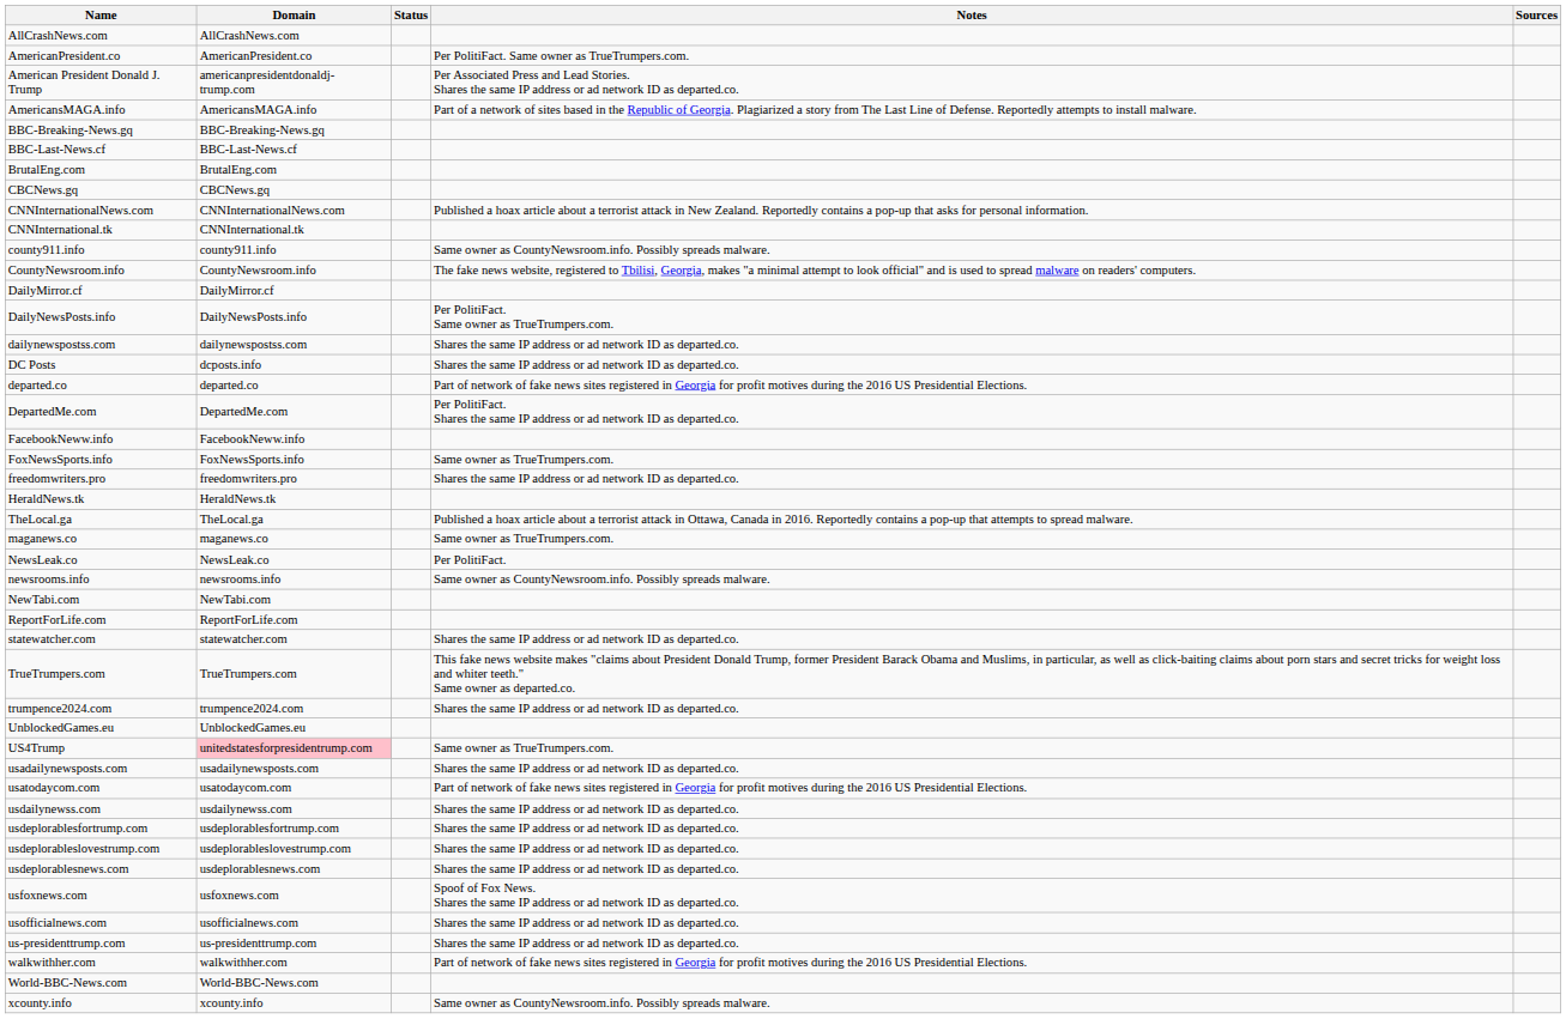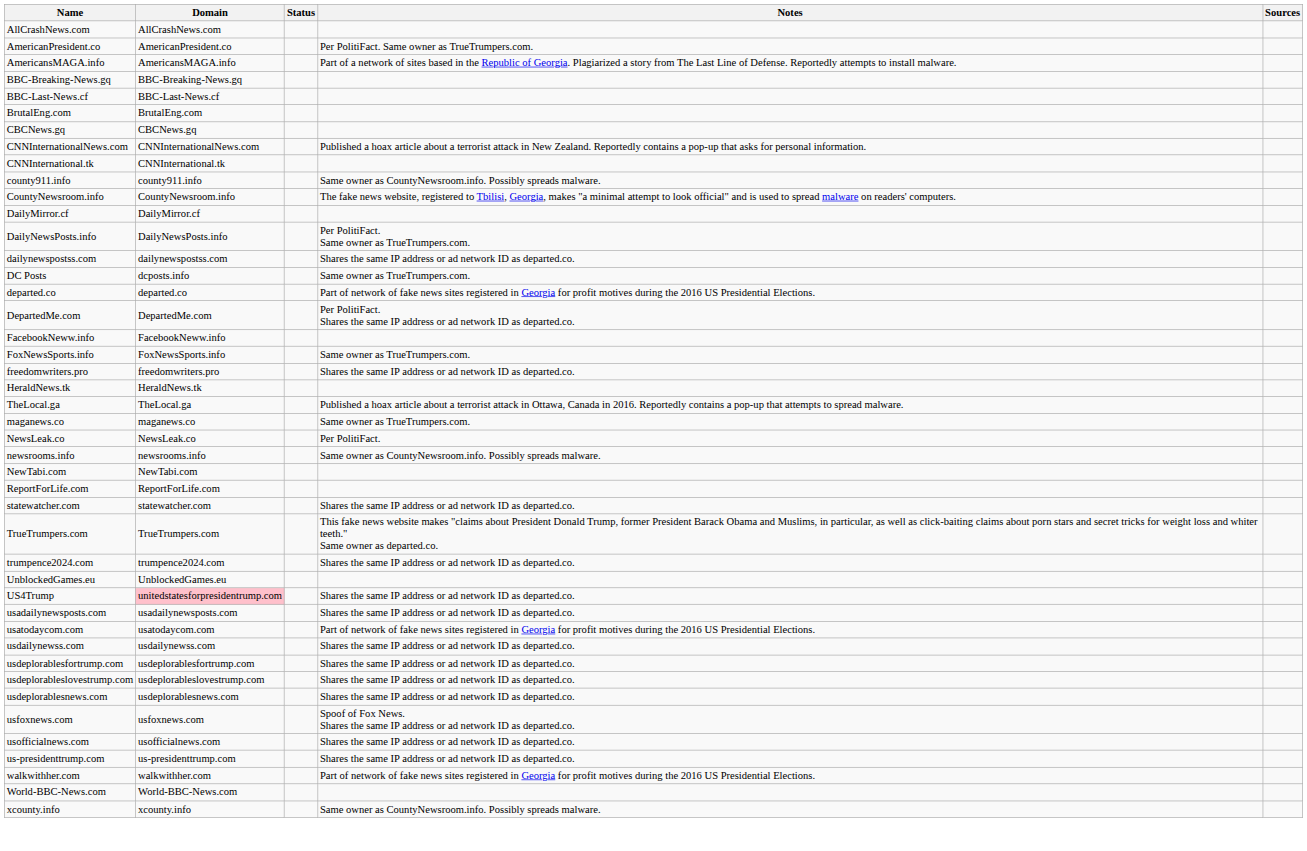 <table class="wikitable sortable mw-collapsible">
 <tr>
 <th>Name</th>
 <th>Domain</th>
 <th>Status</th>
 <th class="sortable">Notes</th>
 <th class="unsortable">Sources</th>
 </tr>
 <tr>
 <td>AllCrashNews.com</td>
 <td>AllCrashNews.com</td>
 <td></td>
 <td></td>
 <td></td>
 </tr>
 <tr>
 <td>AmericanPresident.co</td>
 <td>AmericanPresident.co</td>
 <td></td>
 <td>Per PolitiFact. Same owner as TrueTrumpers.com.</td>
-<td></td>
-</tr>
-<tr>
-<td>American President Donald J. Trump</td>
-<td>americanpresidentdonaldj-trump.com</td>
-<td></td>
-<td>Per Associated Press and Lead Stories.<br>Shares the same IP address or ad network ID as departed.co.</td>
 <td></td>
 </tr>
 <tr>
 <td>AmericansMAGA.info</td>
 <td>AmericansMAGA.info</td>
 <td></td>
 <td>Part of a network of sites based in the <a href='#'>Republic of Georgia</a>. Plagiarized a story from The Last Line of Defense. Reportedly attempts to install malware.</td>
 <td></td>
 </tr>
 <tr>
 <td>BBC-Breaking-News.gq</td>
 <td>BBC-Breaking-News.gq</td>
 <td></td>
 <td></td>
 <td></td>
 </tr>
 <tr>
 <td>BBC-Last-News.cf</td>
 <td>BBC-Last-News.cf</td>
 <td></td>
 <td></td>
 <td></td>
 </tr>
 <tr>
 <td>BrutalEng.com</td>
 <td>BrutalEng.com</td>
 <td></td>
 <td></td>
 <td></td>
 </tr>
 <tr>
 <td>CBCNews.gq</td>
 <td>CBCNews.gq</td>
 <td></td>
 <td></td>
 <td></td>
 </tr>
 <tr>
 <td>CNNInternationalNews.com</td>
 <td>CNNInternationalNews.com</td>
 <td></td>
 <td>Published a hoax article about a terrorist attack in New Zealand. Reportedly contains a pop-up that asks for personal information.</td>
 <td></td>
 </tr>
 <tr>
 <td>CNNInternational.tk</td>
 <td>CNNInternational.tk</td>
 <td></td>
 <td></td>
 <td></td>
 </tr>
 <tr>
 <td>county911.info</td>
 <td>county911.info</td>
 <td></td>
 <td>Same owner as CountyNewsroom.info. Possibly spreads malware.</td>
 <td></td>
 </tr>
 <tr>
 <td>CountyNewsroom.info</td>
 <td>CountyNewsroom.info</td>
 <td></td>
 <td>The fake news website, registered to <a href='#'>Tbilisi</a>, <a href='#'>Georgia</a>, makes "a minimal attempt to look official" and is used to spread <a href='#'>malware</a> on readers' computers.</td>
 <td></td>
 </tr>
 <tr>
 <td>DailyMirror.cf</td>
 <td>DailyMirror.cf</td>
 <td></td>
 <td></td>
 <td></td>
 </tr>
 <tr>
 <td>DailyNewsPosts.info</td>
 <td>DailyNewsPosts.info</td>
 <td></td>
 <td>Per PolitiFact.<br>Same owner as TrueTrumpers.com.</td>
 <td></td>
 </tr>
 <tr>
 <td>dailynewspostss.com</td>
 <td>dailynewspostss.com</td>
 <td></td>
 <td>Shares the same IP address or ad network ID as departed.co.</td>
 <td></td>
 </tr>
 <tr>
 <td>DC Posts</td>
 <td>dcposts.info</td>
 <td></td>
-<td>Shares the same IP address or ad network ID as departed.co.</td>
+<td>Same owner as TrueTrumpers.com.</td>
 <td></td>
 </tr>
 <tr>
 <td>departed.co</td>
 <td>departed.co</td>
 <td></td>
 <td>Part of network of fake news sites registered in <a href='#'>Georgia</a> for profit motives during the 2016 US Presidential Elections.</td>
 <td></td>
 </tr>
 <tr>
 <td>DepartedMe.com</td>
 <td>DepartedMe.com</td>
 <td></td>
 <td>Per PolitiFact.<br>Shares the same IP address or ad network ID as departed.co.</td>
 <td></td>
 </tr>
 <tr>
 <td>FacebookNeww.info</td>
 <td>FacebookNeww.info</td>
 <td></td>
 <td></td>
 <td></td>
 </tr>
 <tr>
 <td>FoxNewsSports.info</td>
 <td>FoxNewsSports.info</td>
 <td></td>
 <td>Same owner as TrueTrumpers.com.</td>
 <td></td>
 </tr>
 <tr>
 <td>freedomwriters.pro</td>
 <td>freedomwriters.pro</td>
 <td></td>
 <td>Shares the same IP address or ad network ID as departed.co.</td>
 <td></td>
 </tr>
 <tr>
 <td>HeraldNews.tk</td>
 <td>HeraldNews.tk</td>
 <td></td>
 <td></td>
 <td></td>
 </tr>
 <tr>
 <td>TheLocal.ga</td>
 <td>TheLocal.ga</td>
 <td></td>
 <td>Published a hoax article about a terrorist attack in Ottawa, Canada in 2016. Reportedly contains a pop-up that attempts to spread malware.</td>
 <td></td>
 </tr>
 <tr>
 <td>maganews.co</td>
 <td>maganews.co</td>
 <td></td>
 <td>Same owner as TrueTrumpers.com.</td>
 <td></td>
 </tr>
 <tr>
 <td>NewsLeak.co</td>
 <td>NewsLeak.co</td>
 <td></td>
 <td>Per PolitiFact.</td>
 <td></td>
 </tr>
 <tr>
 <td>newsrooms.info</td>
 <td>newsrooms.info</td>
 <td></td>
 <td>Same owner as CountyNewsroom.info. Possibly spreads malware.</td>
 <td></td>
 </tr>
 <tr>
 <td>NewTabi.com</td>
 <td>NewTabi.com</td>
 <td></td>
 <td></td>
 <td></td>
 </tr>
 <tr>
 <td>ReportForLife.com</td>
 <td>ReportForLife.com</td>
 <td></td>
 <td></td>
 <td></td>
 </tr>
 <tr>
 <td>statewatcher.com</td>
 <td>statewatcher.com</td>
 <td></td>
 <td>Shares the same IP address or ad network ID as departed.co.</td>
 <td></td>
 </tr>
 <tr>
 <td>TrueTrumpers.com</td>
 <td>TrueTrumpers.com</td>
 <td></td>
 <td>This fake news website makes "claims about President Donald Trump, former President Barack Obama and Muslims, in particular, as well as click-baiting claims about porn stars and secret tricks for weight loss and whiter teeth."<br>Same owner as departed.co.</td>
 <td></td>
 </tr>
 <tr>
 <td>trumpence2024.com</td>
 <td>trumpence2024.com</td>
 <td></td>
 <td>Shares the same IP address or ad network ID as departed.co.</td>
 <td></td>
 </tr>
 <tr>
 <td>UnblockedGames.eu</td>
 <td>UnblockedGames.eu</td>
 <td></td>
 <td></td>
 <td></td>
 </tr>
 <tr>
 <td>US4Trump</td>
 <td style="background: pink;">unitedstatesforpresidentrump.com</td>
 <td></td>
-<td>Same owner as TrueTrumpers.com.</td>
+<td>Shares the same IP address or ad network ID as departed.co.</td>
 <td></td>
 </tr>
 <tr>
 <td>usadailynewsposts.com</td>
 <td>usadailynewsposts.com</td>
 <td></td>
 <td>Shares the same IP address or ad network ID as departed.co.</td>
 <td></td>
 </tr>
 <tr>
 <td>usatodaycom.com</td>
 <td>usatodaycom.com</td>
 <td></td>
 <td>Part of network of fake news sites registered in <a href='#'>Georgia</a> for profit motives during the 2016 US Presidential Elections.</td>
 <td></td>
 </tr>
 <tr>
 <td>usdailynewss.com</td>
 <td>usdailynewss.com</td>
 <td></td>
 <td>Shares the same IP address or ad network ID as departed.co.</td>
 <td></td>
 </tr>
 <tr>
 <td>usdeplorablesfortrump.com</td>
 <td>usdeplorablesfortrump.com</td>
 <td></td>
 <td>Shares the same IP address or ad network ID as departed.co.</td>
 <td></td>
 </tr>
 <tr>
 <td>usdeplorableslovestrump.com</td>
 <td>usdeplorableslovestrump.com</td>
 <td></td>
 <td>Shares the same IP address or ad network ID as departed.co.</td>
 <td></td>
 </tr>
 <tr>
 <td>usdeplorablesnews.com</td>
 <td>usdeplorablesnews.com</td>
 <td></td>
 <td>Shares the same IP address or ad network ID as departed.co.</td>
 <td></td>
 </tr>
 <tr>
 <td>usfoxnews.com</td>
 <td>usfoxnews.com</td>
 <td></td>
 <td>Spoof of Fox News.<br>Shares the same IP address or ad network ID as departed.co.</td>
 <td></td>
 </tr>
 <tr>
 <td>usofficialnews.com</td>
 <td>usofficialnews.com</td>
 <td></td>
 <td>Shares the same IP address or ad network ID as departed.co.</td>
 <td></td>
 </tr>
 <tr>
 <td>us-presidenttrump.com</td>
 <td>us-presidenttrump.com</td>
 <td></td>
 <td>Shares the same IP address or ad network ID as departed.co.</td>
 <td></td>
 </tr>
 <tr>
 <td>walkwithher.com</td>
 <td>walkwithher.com</td>
 <td></td>
 <td>Part of network of fake news sites registered in <a href='#'>Georgia</a> for profit motives during the 2016 US Presidential Elections.</td>
 <td></td>
 </tr>
 <tr>
 <td>World-BBC-News.com</td>
 <td>World-BBC-News.com</td>
 <td></td>
 <td></td>
 <td></td>
 </tr>
 <tr>
 <td>xcounty.info</td>
 <td>xcounty.info</td>
 <td></td>
 <td>Same owner as CountyNewsroom.info. Possibly spreads malware.</td>
 <td></td>
 </tr>
 </table>
